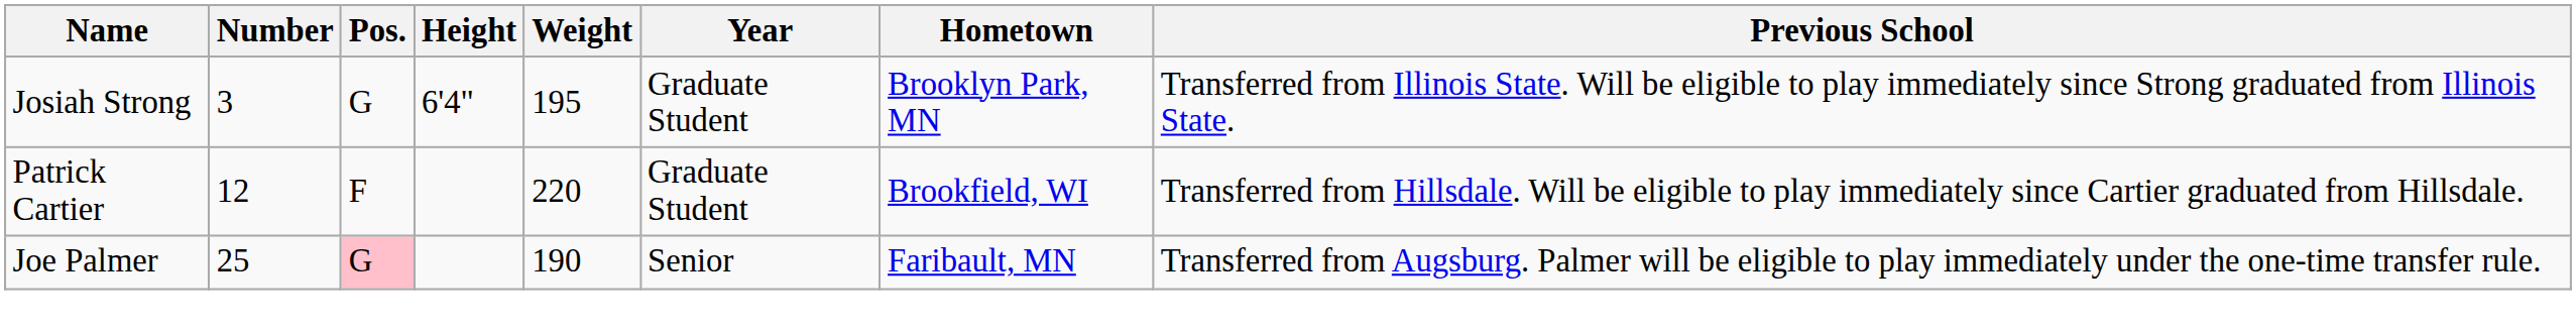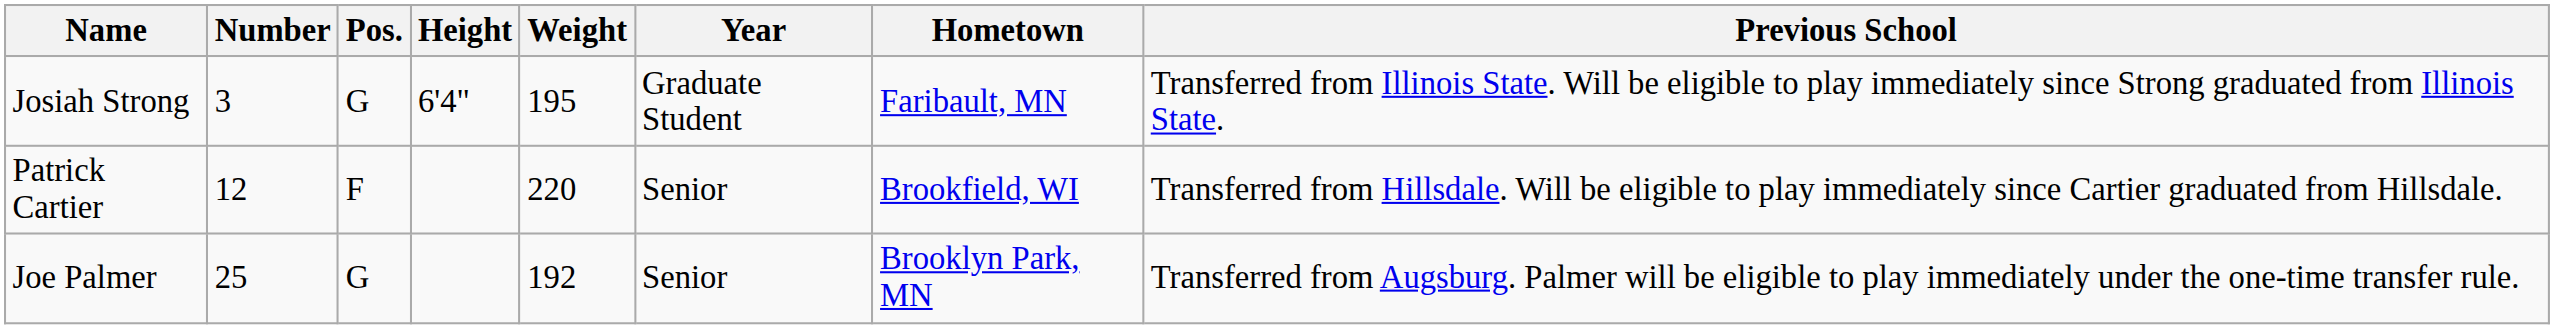 <table class="wikitable sortable" border="1">
 <tr>
 <th>Name</th>
 <th>Number</th>
 <th>Pos.</th>
 <th>Height</th>
 <th>Weight</th>
 <th>Year</th>
 <th>Hometown</th>
 <th class="unsortable">Previous School</th>
 </tr>
 <tr>
 <td>Josiah Strong</td>
 <td>3</td>
 <td>G</td>
 <td>6'4"</td>
 <td>195</td>
 <td>Graduate Student</td>
-<td><a href='#'>Brooklyn Park, MN</a></td>
+<td><a href='#'>Faribault, MN</a></td>
 <td>Transferred from <a href='#'>Illinois State</a>. Will be eligible to play immediately since Strong graduated from <a href='#'>Illinois State</a>.</td>
 </tr>
 <tr>
 <td>Patrick Cartier</td>
 <td>12</td>
 <td>F</td>
 <td></td>
 <td>220</td>
-<td>Graduate Student</td>
+<td>Senior</td>
 <td><a href='#'>Brookfield, WI</a></td>
 <td>Transferred from <a href='#'>Hillsdale</a>. Will be eligible to play immediately since Cartier graduated from Hillsdale.</td>
 </tr>
 <tr>
 <td>Joe Palmer</td>
 <td>25</td>
-<td style="background: pink;">G</td>
+<td>G</td>
 <td></td>
-<td>190</td>
+<td>192</td>
 <td>Senior</td>
-<td><a href='#'>Faribault, MN</a></td>
+<td><a href='#'>Brooklyn Park, MN</a></td>
 <td>Transferred from <a href='#'>Augsburg</a>. Palmer will be eligible to play immediately under the one-time transfer rule.</td>
 </tr>
 </table>
